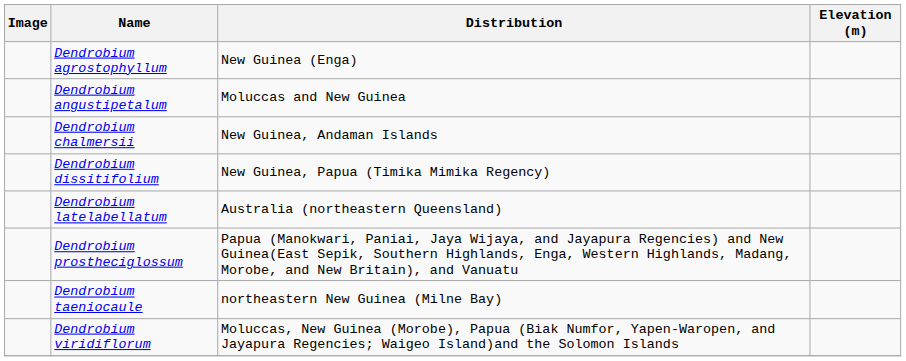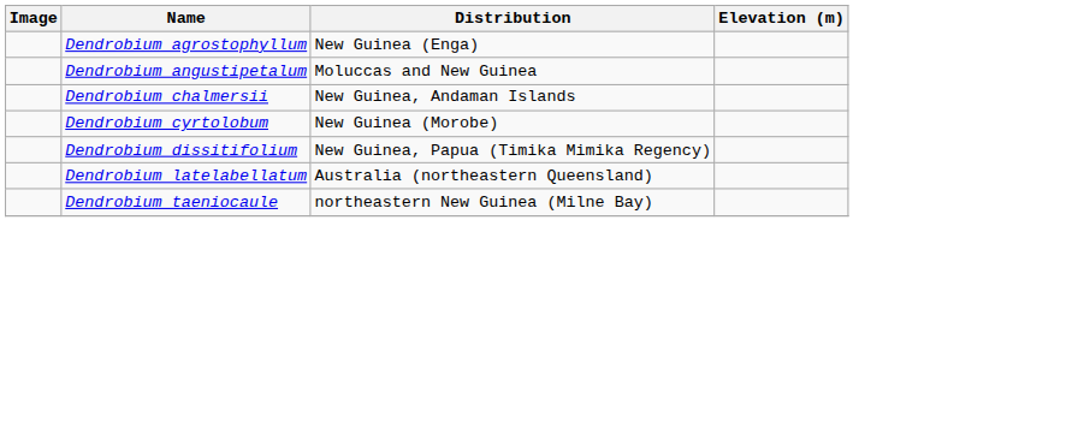 <table class="wikitable collapsible">
 <tr>
 <th>Image</th>
 <th>Name</th>
 <th>Distribution</th>
 <th>Elevation (m)</th>
 </tr>
 <tr>
 <td></td>
 <td><em><a href='#'>Dendrobium agrostophyllum</a></em> </td>
 <td>New Guinea (Enga)</td>
 <td></td>
 </tr>
 <tr>
 <td></td>
 <td><em><a href='#'>Dendrobium angustipetalum</a></em> </td>
 <td>Moluccas and New Guinea</td>
 <td></td>
 </tr>
 <tr>
 <td></td>
 <td><em><a href='#'>Dendrobium chalmersii</a></em> </td>
 <td>New Guinea,  Andaman Islands</td>
 <td></td>
 </tr>
 <tr>
 <td></td>
+<td><em><a href='#'>Dendrobium cyrtolobum</a></em> </td>
+<td>New Guinea (Morobe)</td>
+<td></td>
+</tr>
+<tr>
+<td></td>
 <td><em><a href='#'>Dendrobium dissitifolium</a></em> </td>
 <td>New Guinea, Papua (Timika Mimika Regency)</td>
 <td></td>
 </tr>
 <tr>
 <td></td>
 <td><em><a href='#'>Dendrobium latelabellatum</a></em> </td>
 <td>Australia (northeastern Queensland)</td>
 <td></td>
 </tr>
 <tr>
 <td></td>
-<td><em><a href='#'>Dendrobium prostheciglossum</a></em> </td>
-<td>Papua (Manokwari, Paniai, Jaya Wijaya, and Jayapura Regencies) and New Guinea(East Sepik, Southern Highlands, Enga, Western Highlands, Madang, Morobe, and New Britain), and Vanuatu</td>
-<td></td>
-</tr>
-<tr>
-<td></td>
 <td><em><a href='#'>Dendrobium taeniocaule</a></em> </td>
 <td>northeastern New Guinea (Milne Bay)</td>
 <td></td>
 </tr>
 <tr>
-<td></td>
-<td><em><a href='#'>Dendrobium viridiflorum</a></em> </td>
-<td>Moluccas, New Guinea (Morobe), Papua (Biak Numfor, Yapen-Waropen, and Jayapura Regencies; Waigeo Island)and the Solomon Islands</td>
-<td></td>
-</tr>
-<tr>
 </tr>
 </table>
